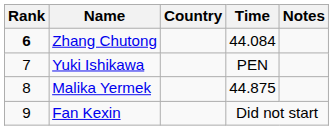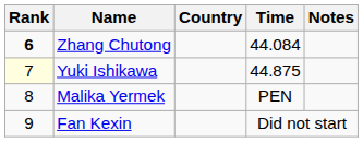 <table class="wikitable sortable" style="text-align:center">
 <tr>
 <th>Rank</th>
 <th>Name</th>
 <th>Country</th>
 <th>Time</th>
 <th>Notes</th>
 </tr>
 <tr>
 <td><strong>6</strong></td>
 <td align=left><a href='#'>Zhang Chutong</a></td>
 <td align=left></td>
 <td>44.084</td>
 <td></td>
 </tr>
 <tr>
-<td>7</td>
+<td style="background: lightyellow;">7</td>
 <td align=left><a href='#'>Yuki Ishikawa</a></td>
 <td align=left></td>
-<td>PEN</td>
+<td>44.875</td>
 <td></td>
 </tr>
 <tr>
 <td>8</td>
 <td align=left><a href='#'>Malika Yermek</a></td>
 <td align=left></td>
-<td>44.875</td>
+<td>PEN</td>
 <td></td>
 </tr>
 <tr>
 <td>9</td>
 <td align=left><a href='#'>Fan Kexin</a></td>
 <td align=left></td>
 <td colspan=2>Did not start</td>
 </tr>
 </table>
